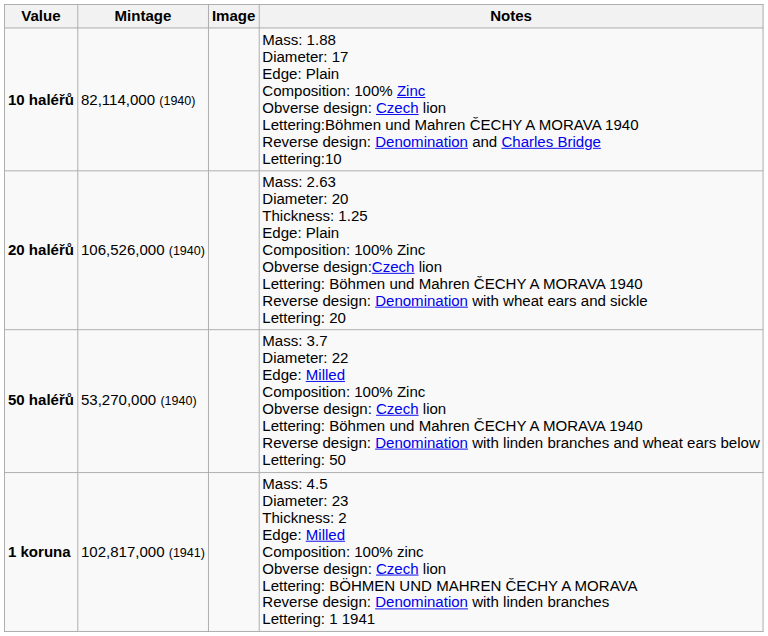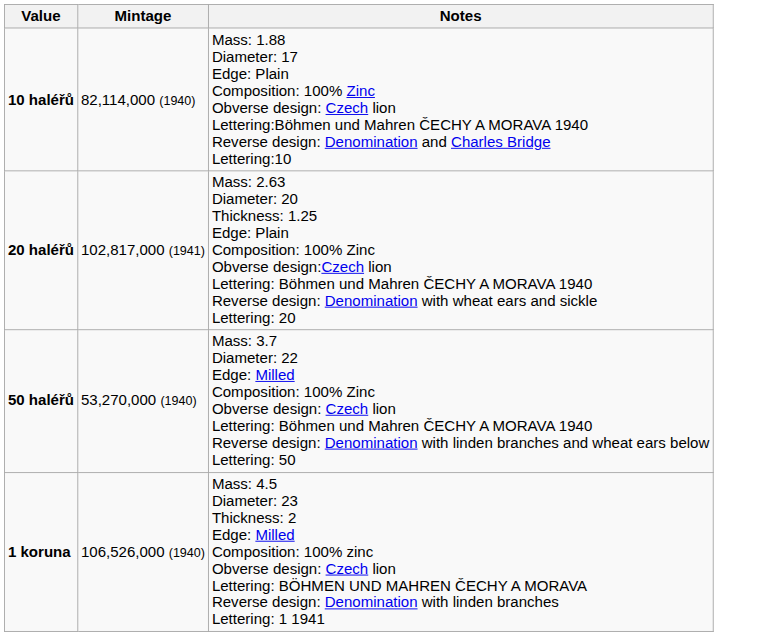 <table class="wikitable">
 <tr>
 <th>Value</th>
 <th>Mintage</th>
-<th>Image</th>
 <th>Notes</th>
 </tr>
 <tr>
 <td><strong>10 haléřů</strong></td>
 <td>82,114,000 <small>(1940)</small></td>
-<td></td>
 <td>Mass: 1.88<br>Diameter: 17<br>Edge: Plain<br>Composition: 100% <a href='#'>Zinc</a><br>Obverse design: <a href='#'>Czech</a> lion<br>Lettering:Böhmen und Mahren ČECHY A MORAVA 1940<br>Reverse design: <a href='#'>Denomination</a> and <a href='#'>Charles Bridge</a> <br>Lettering:10</td>
 </tr>
 <tr>
 <td><strong>20 haléřů</strong></td>
-<td>106,526,000 <small>(1940)</small></td>
-<td></td>
+<td>102,817,000 <small>(1941)</small></td>
 <td>Mass: 2.63<br>Diameter: 20<br>Thickness: 1.25<br>Edge: Plain<br>Composition: 100% Zinc<br>Obverse design:<a href='#'>Czech</a> lion<br>Lettering: Böhmen und Mahren ČECHY A MORAVA 1940<br>Reverse design: <a href='#'>Denomination</a> with wheat ears and sickle<br>Lettering: 20</td>
 </tr>
 <tr>
 <td><strong>50 haléřů</strong></td>
 <td>53,270,000 <small>(1940)</small></td>
-<td></td>
 <td>Mass: 3.7<br>Diameter: 22<br>Edge: <a href='#'>Milled</a><br>Composition: 100% Zinc<br>Obverse design: <a href='#'>Czech</a> lion<br>Lettering: Böhmen und Mahren ČECHY A MORAVA 1940<br>Reverse design: <a href='#'>Denomination</a> with linden branches and wheat ears below<br>Lettering: 50</td>
 </tr>
 <tr>
 <td><strong>1 koruna</strong></td>
-<td>102,817,000 <small>(1941)</small></td>
-<td></td>
+<td>106,526,000 <small>(1940)</small></td>
 <td>Mass: 4.5<br>Diameter: 23<br>Thickness: 2<br>Edge: <a href='#'>Milled</a><br>Composition: 100% zinc<br>Obverse design: <a href='#'>Czech</a> lion<br>Lettering: BÖHMEN UND MAHREN ČECHY A MORAVA<br>Reverse design: <a href='#'>Denomination</a> with linden branches<br>Lettering: 1 1941</td>
 </tr>
 </table>
